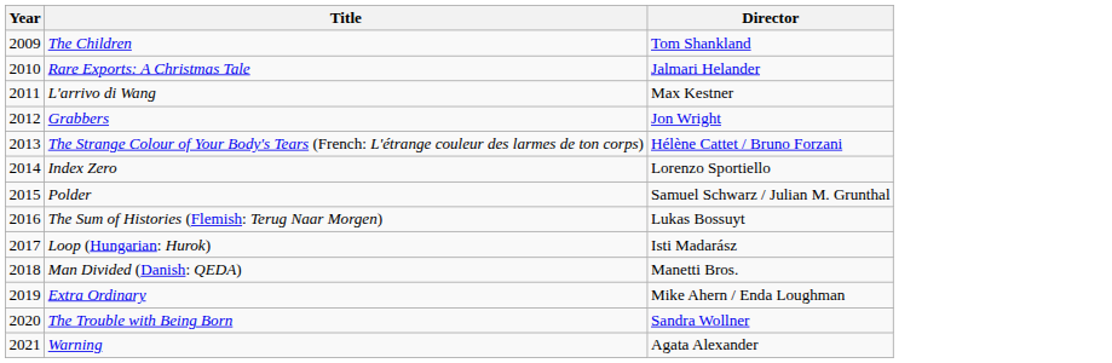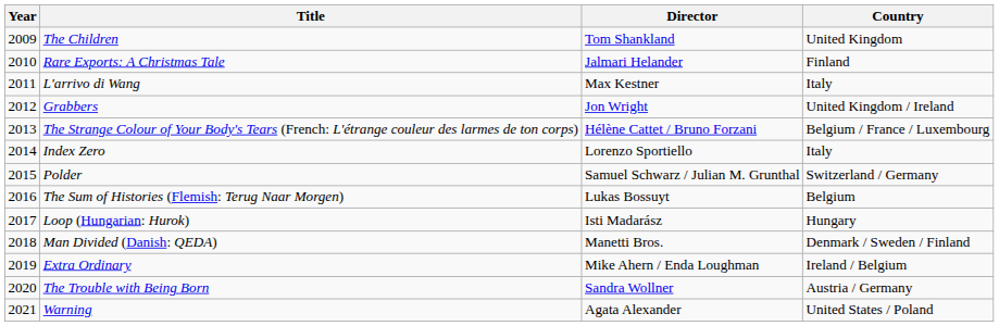 <table class="wikitable">
 <tr>
 <th>Year</th>
 <th>Title</th>
 <th>Director</th>
+<th>Country</th>
 </tr>
 <tr>
 <td>2009</td>
 <td><em><a href='#'>The Children</a></em></td>
 <td><a href='#'>Tom Shankland</a></td>
+<td>United Kingdom</td>
 </tr>
 <tr>
 <td>2010</td>
 <td><em><a href='#'>Rare Exports: A Christmas Tale</a></em></td>
 <td><a href='#'>Jalmari Helander</a></td>
+<td>Finland</td>
 </tr>
 <tr>
 <td>2011</td>
 <td><em>L'arrivo di Wang</em></td>
 <td>Max Kestner</td>
+<td>Italy</td>
 </tr>
 <tr>
 <td>2012</td>
 <td><em><a href='#'>Grabbers</a></em></td>
 <td><a href='#'>Jon Wright</a></td>
+<td>United Kingdom / Ireland</td>
 </tr>
 <tr>
 <td>2013</td>
 <td><em><a href='#'>The Strange Colour of Your Body's Tears</a></em> (French: <em>L'étrange couleur des larmes de ton corps</em>)</td>
 <td><a href='#'>Hélène Cattet / Bruno Forzani</a></td>
+<td>Belgium / France / Luxembourg</td>
 </tr>
 <tr>
 <td>2014</td>
 <td><em>Index Zero</em></td>
 <td>Lorenzo Sportiello</td>
+<td>Italy</td>
 </tr>
 <tr>
 <td>2015</td>
 <td><em>Polder</em></td>
 <td>Samuel Schwarz / Julian M. Grunthal</td>
+<td>Switzerland / Germany</td>
 </tr>
 <tr>
 <td>2016</td>
 <td><em>The Sum of Histories</em> (<a href='#'>Flemish</a>:<em> Terug Naar Morgen</em>)</td>
 <td>Lukas Bossuyt</td>
+<td>Belgium</td>
 </tr>
 <tr>
 <td>2017</td>
 <td><em>Loop</em> (<a href='#'>Hungarian</a>:<em> Hurok</em>)</td>
 <td>Isti Madarász</td>
+<td>Hungary</td>
 </tr>
 <tr>
 <td>2018</td>
 <td><em>Man Divided</em> (<a href='#'>Danish</a>:<em> QEDA</em>)</td>
 <td>Manetti Bros.</td>
+<td>Denmark / Sweden / Finland</td>
 </tr>
 <tr>
 <td>2019</td>
 <td><em><a href='#'>Extra Ordinary</a></em></td>
 <td>Mike Ahern / Enda Loughman</td>
+<td>Ireland / Belgium</td>
 </tr>
 <tr>
 <td>2020</td>
 <td><em><a href='#'>The Trouble with Being Born</a></em></td>
 <td><a href='#'>Sandra Wollner</a></td>
+<td>Austria / Germany</td>
 </tr>
 <tr>
 <td>2021</td>
 <td><em><a href='#'>Warning</a></em></td>
 <td>Agata Alexander</td>
+<td>United States / Poland</td>
 </tr>
 </table>
